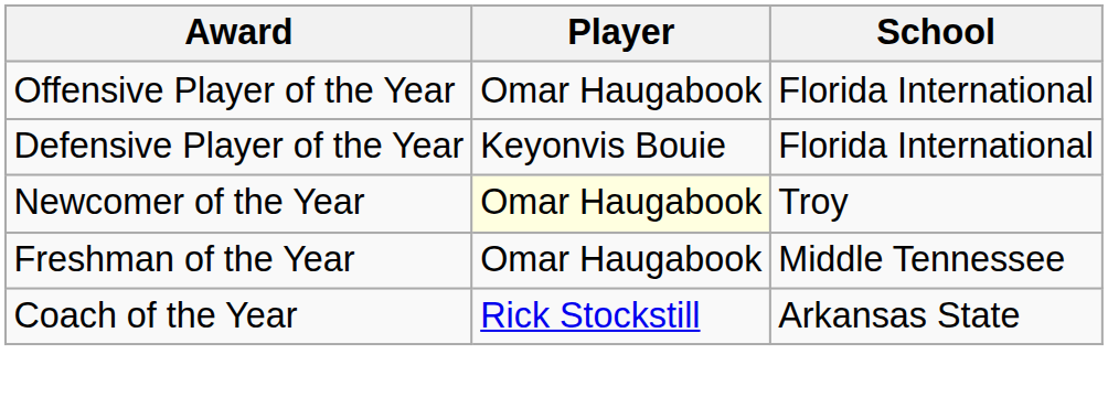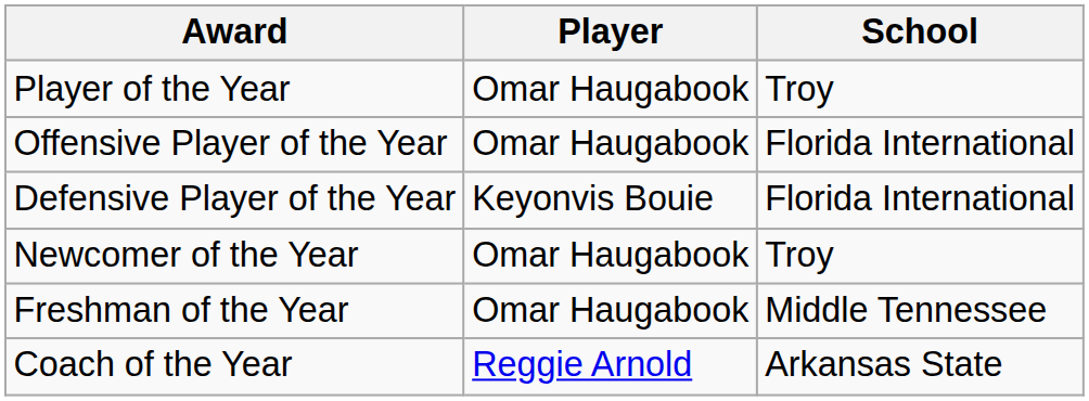 <table class="wikitable sortable">
 <tr>
 <th>Award</th>
 <th>Player</th>
 <th>School</th>
+</tr>
+<tr>
+<td>Player of the Year</td>
+<td>Omar Haugabook</td>
+<td>Troy</td>
 </tr>
 <tr>
 <td>Offensive Player of the Year</td>
 <td>Omar Haugabook</td>
 <td>Florida International</td>
 </tr>
 <tr>
 <td>Defensive Player of the Year</td>
 <td>Keyonvis Bouie</td>
 <td>Florida International</td>
 </tr>
 <tr>
 <td>Newcomer of the Year</td>
-<td style="background: lightyellow;">Omar Haugabook</td>
+<td>Omar Haugabook</td>
 <td>Troy</td>
 </tr>
 <tr>
 <td>Freshman of the Year</td>
 <td>Omar Haugabook</td>
 <td>Middle Tennessee</td>
 </tr>
 <tr>
 <td>Coach of the Year</td>
-<td><a href='#'>Rick Stockstill</a></td>
+<td><a href='#'>Reggie Arnold</a></td>
 <td>Arkansas State</td>
 </tr>
 </table>
